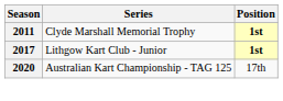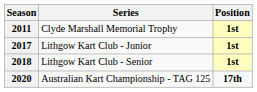 <table class="wikitable" style="font-size: 85%; text-align:center">
 <tr>
 <th>Season</th>
 <th>Series</th>
 <th>Position</th>
 </tr>
 <tr>
 <th>2011</th>
 <td align="left">Clyde Marshall Memorial Trophy</td>
 <td style=background:#ffffbf><strong>1st</strong></td>
 </tr>
 <tr>
 <th>2017</th>
 <td align="left">Lithgow Kart Club - Junior</td>
 <td style=background:#ffffbf><strong>1st</strong></td>
 </tr>
 <tr>
+<th>2018</th>
+<td align="left">Lithgow Kart Club - Senior</td>
+<td style=background:#ffffbf><strong>1st</strong></td>
+</tr>
+<tr>
 <th>2020</th>
 <td align="left">Australian Kart Championship - TAG 125</td>
-<td>17th</td>
+<td><strong>17th</strong></td>
 </tr>
 </table>
